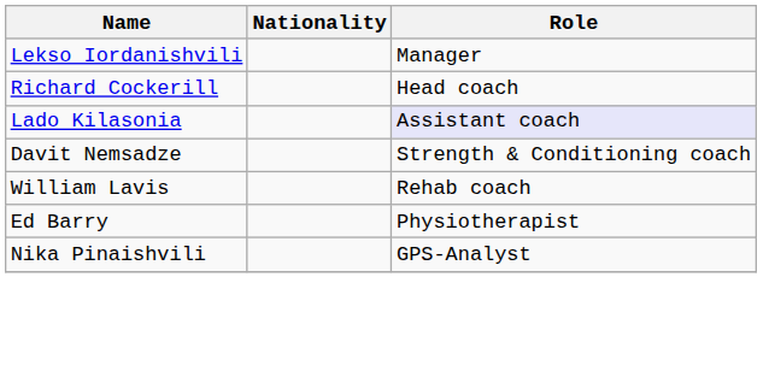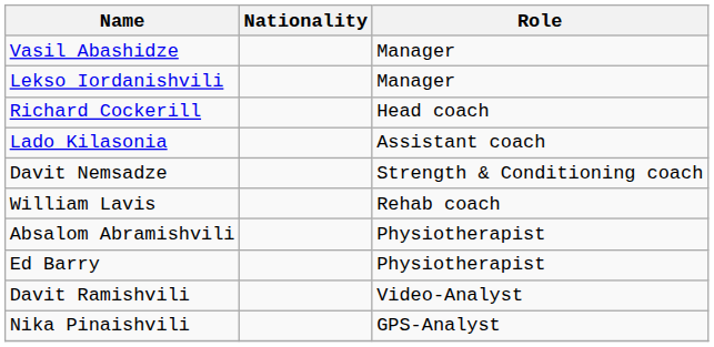 <table class="wikitable">
 <tr>
 <th>Name</th>
 <th>Nationality</th>
 <th>Role</th>
+</tr>
+<tr>
+<td><a href='#'>Vasil Abashidze</a></td>
+<td></td>
+<td>Manager</td>
 </tr>
 <tr>
 <td><a href='#'>Lekso Iordanishvili</a></td>
 <td></td>
 <td>Manager</td>
 </tr>
 <tr>
 <td><a href='#'>Richard Cockerill</a></td>
 <td></td>
 <td>Head coach</td>
 </tr>
 <tr>
 <td><a href='#'>Lado Kilasonia</a></td>
 <td></td>
-<td style="background: lavender;">Assistant coach</td>
+<td>Assistant coach</td>
 </tr>
 <tr>
 <td>Davit Nemsadze</td>
 <td></td>
 <td>Strength & Conditioning coach</td>
 </tr>
 <tr>
 <td>William Lavis</td>
 <td></td>
 <td>Rehab coach</td>
 </tr>
 <tr>
+<td>Absalom Abramishvili</td>
+<td></td>
+<td>Physiotherapist</td>
+</tr>
+<tr>
 <td>Ed Barry</td>
 <td></td>
 <td>Physiotherapist</td>
+</tr>
+<tr>
+<td>Davit Ramishvili</td>
+<td></td>
+<td>Video-Analyst</td>
 </tr>
 <tr>
 <td>Nika Pinaishvili</td>
 <td></td>
 <td>GPS-Analyst</td>
 </tr>
 <tr>
 </tr>
 </table>
